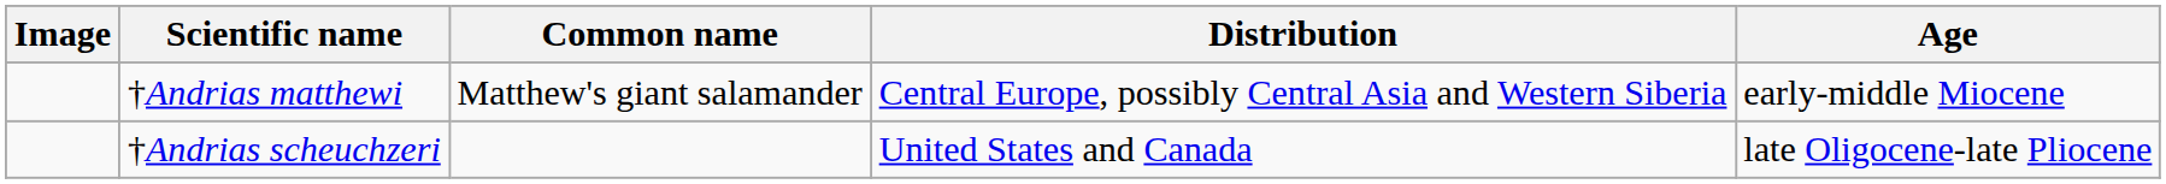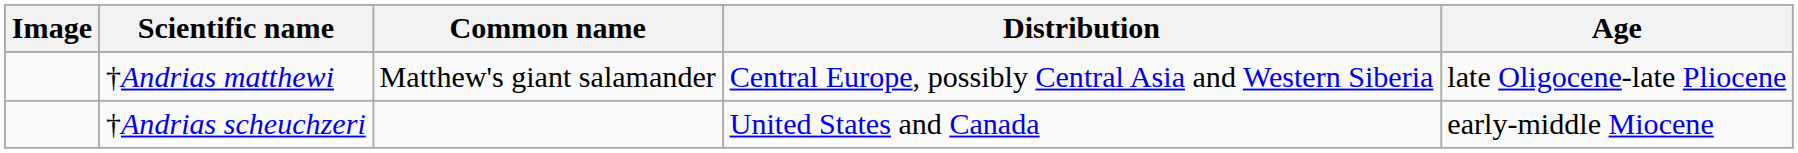 <table class="wikitable">
 <tr>
 <th>Image</th>
 <th>Scientific name</th>
 <th>Common name</th>
 <th>Distribution</th>
 <th>Age</th>
 </tr>
 <tr>
 <td></td>
 <td>†<em><a href='#'>Andrias matthewi</a></em></td>
 <td>Matthew's giant salamander</td>
 <td><a href='#'>Central Europe</a>, possibly <a href='#'>Central Asia</a> and <a href='#'>Western Siberia</a></td>
-<td>early-middle <a href='#'>Miocene</a></td>
+<td>late <a href='#'>Oligocene</a>-late <a href='#'>Pliocene</a></td>
 </tr>
 <tr>
 <td></td>
 <td>†<em><a href='#'>Andrias scheuchzeri</a></em></td>
 <td></td>
 <td><a href='#'>United States</a> and <a href='#'>Canada</a></td>
-<td>late <a href='#'>Oligocene</a>-late <a href='#'>Pliocene</a></td>
+<td>early-middle <a href='#'>Miocene</a></td>
 </tr>
 </table>
